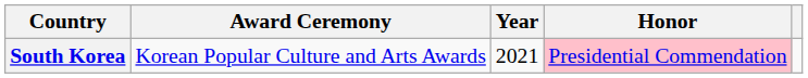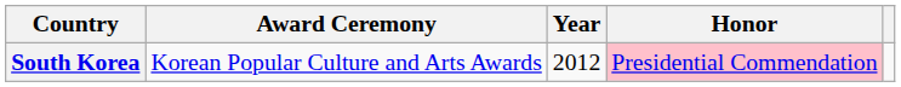 <table class="wikitable plainrowheaders sortable">
 <tr>
 <th scope="col">Country</th>
 <th scope="col">Award Ceremony</th>
 <th scope="col">Year</th>
 <th scope="col">Honor</th>
 <th class="unsortable" scope="col"></th>
 </tr>
 <tr>
 <th scope="row" rowspan="1"><a href='#'>South Korea</a></th>
 <td><a href='#'>Korean Popular Culture and Arts Awards</a></td>
-<td>2021</td>
+<td>2012</td>
 <td style="background: pink;"><a href='#'>Presidential Commendation</a></td>
 <td style="text-align:center"></td>
 </tr>
 </table>
